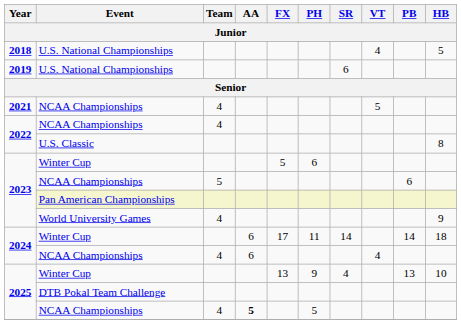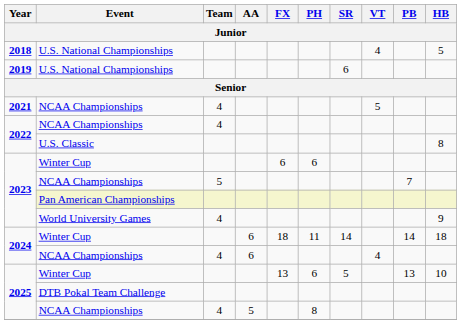 <table class="wikitable sortable" style="text-align:center; font-size:95%;">
 <tr>
 <th width=7% class=unsortable>Year</th>
 <th width=37% class=unsortable>Event</th>
 <th width=7% class=unsortable>Team</th>
 <th width=7% class=unsortable>AA</th>
 <th width=7% class=unsortable><a href='#'>FX</a></th>
 <th width=7% class=unsortable><a href='#'>PH</a></th>
 <th width=7% class=unsortable><a href='#'>SR</a></th>
 <th width=7% class=unsortable><a href='#'>VT</a></th>
 <th width=7% class=unsortable><a href='#'>PB</a></th>
 <th width=7% class=unsortable><a href='#'>HB</a></th>
 </tr>
 <tr>
 <th colspan="10">Junior</th>
 </tr>
 <tr>
 <td rowspan="1"><strong><a href='#'>2018</a></strong></td>
 <td align=left><a href='#'>U.S. National Championships</a></td>
 <td></td>
 <td></td>
 <td></td>
 <td></td>
 <td></td>
 <td>4</td>
 <td></td>
 <td>5</td>
 </tr>
 <tr>
 <td rowspan="1"><strong><a href='#'>2019</a></strong></td>
 <td align=left><a href='#'>U.S. National Championships</a></td>
 <td></td>
 <td></td>
 <td></td>
 <td></td>
 <td>6</td>
 <td></td>
 <td></td>
 <td></td>
 </tr>
 <tr>
 <th colspan="10">Senior</th>
 </tr>
 <tr>
 <td rowspan="1"><strong><a href='#'>2021</a></strong></td>
 <td align=left><a href='#'>NCAA Championships</a></td>
 <td>4</td>
 <td></td>
 <td></td>
 <td></td>
 <td></td>
 <td>5</td>
 <td></td>
 <td></td>
 </tr>
 <tr>
 <td rowspan="2"><strong><a href='#'>2022</a></strong></td>
 <td align=left><a href='#'>NCAA Championships</a></td>
 <td>4</td>
 <td></td>
 <td></td>
 <td></td>
 <td></td>
 <td></td>
 <td></td>
 <td></td>
 </tr>
 <tr>
 <td align=left><a href='#'>U.S. Classic</a></td>
 <td></td>
 <td></td>
 <td></td>
 <td></td>
 <td></td>
 <td></td>
 <td></td>
 <td>8</td>
 </tr>
 <tr>
 <td rowspan="4"><strong><a href='#'>2023</a></strong></td>
 <td align=left><a href='#'>Winter Cup</a></td>
 <td></td>
 <td></td>
-<td>5</td>
+<td>6</td>
 <td>6</td>
 <td></td>
 <td></td>
 <td></td>
 <td></td>
 </tr>
 <tr>
 <td align=left><a href='#'>NCAA Championships</a></td>
 <td>5</td>
 <td></td>
 <td></td>
 <td></td>
 <td></td>
 <td></td>
-<td>6</td>
+<td>7</td>
 <td></td>
 </tr>
 <tr bgcolor=#F5F6CE>
 <td align=left><a href='#'>Pan American Championships</a></td>
 <td></td>
 <td></td>
 <td></td>
 <td></td>
 <td></td>
 <td></td>
 <td></td>
 <td></td>
 </tr>
 <tr>
 <td align=left><a href='#'>World University Games</a></td>
 <td>4</td>
 <td></td>
 <td></td>
 <td></td>
 <td></td>
 <td></td>
 <td></td>
 <td>9</td>
 </tr>
 <tr>
 <td rowspan="2"><strong><a href='#'>2024</a></strong></td>
 <td align=left><a href='#'>Winter Cup</a></td>
 <td></td>
 <td>6</td>
-<td>17</td>
+<td>18</td>
 <td>11</td>
 <td>14</td>
 <td></td>
 <td>14</td>
 <td>18</td>
 </tr>
 <tr>
 <td align=left><a href='#'>NCAA Championships</a></td>
 <td>4</td>
 <td>6</td>
 <td></td>
 <td></td>
 <td></td>
 <td>4</td>
 <td></td>
 <td></td>
 </tr>
 <tr>
 <td rowspan="3"><strong><a href='#'>2025</a></strong></td>
 <td align=left><a href='#'>Winter Cup</a></td>
 <td></td>
 <td></td>
 <td>13</td>
-<td>9</td>
-<td>4</td>
+<td>6</td>
+<td>5</td>
 <td></td>
 <td>13</td>
 <td>10</td>
 </tr>
 <tr>
 <td align=left><a href='#'>DTB Pokal Team Challenge</a></td>
 <td></td>
 <td></td>
 <td></td>
 <td></td>
 <td></td>
 <td></td>
 <td></td>
 <td></td>
 </tr>
 <tr>
 <td align=left><a href='#'>NCAA Championships</a></td>
 <td>4</td>
-<td><strong>5</strong></td>
+<td>5</td>
 <td></td>
-<td>5</td>
+<td>8</td>
 <td></td>
 <td></td>
 <td></td>
 <td></td>
 </tr>
 <tr>
 </tr>
 </table>
